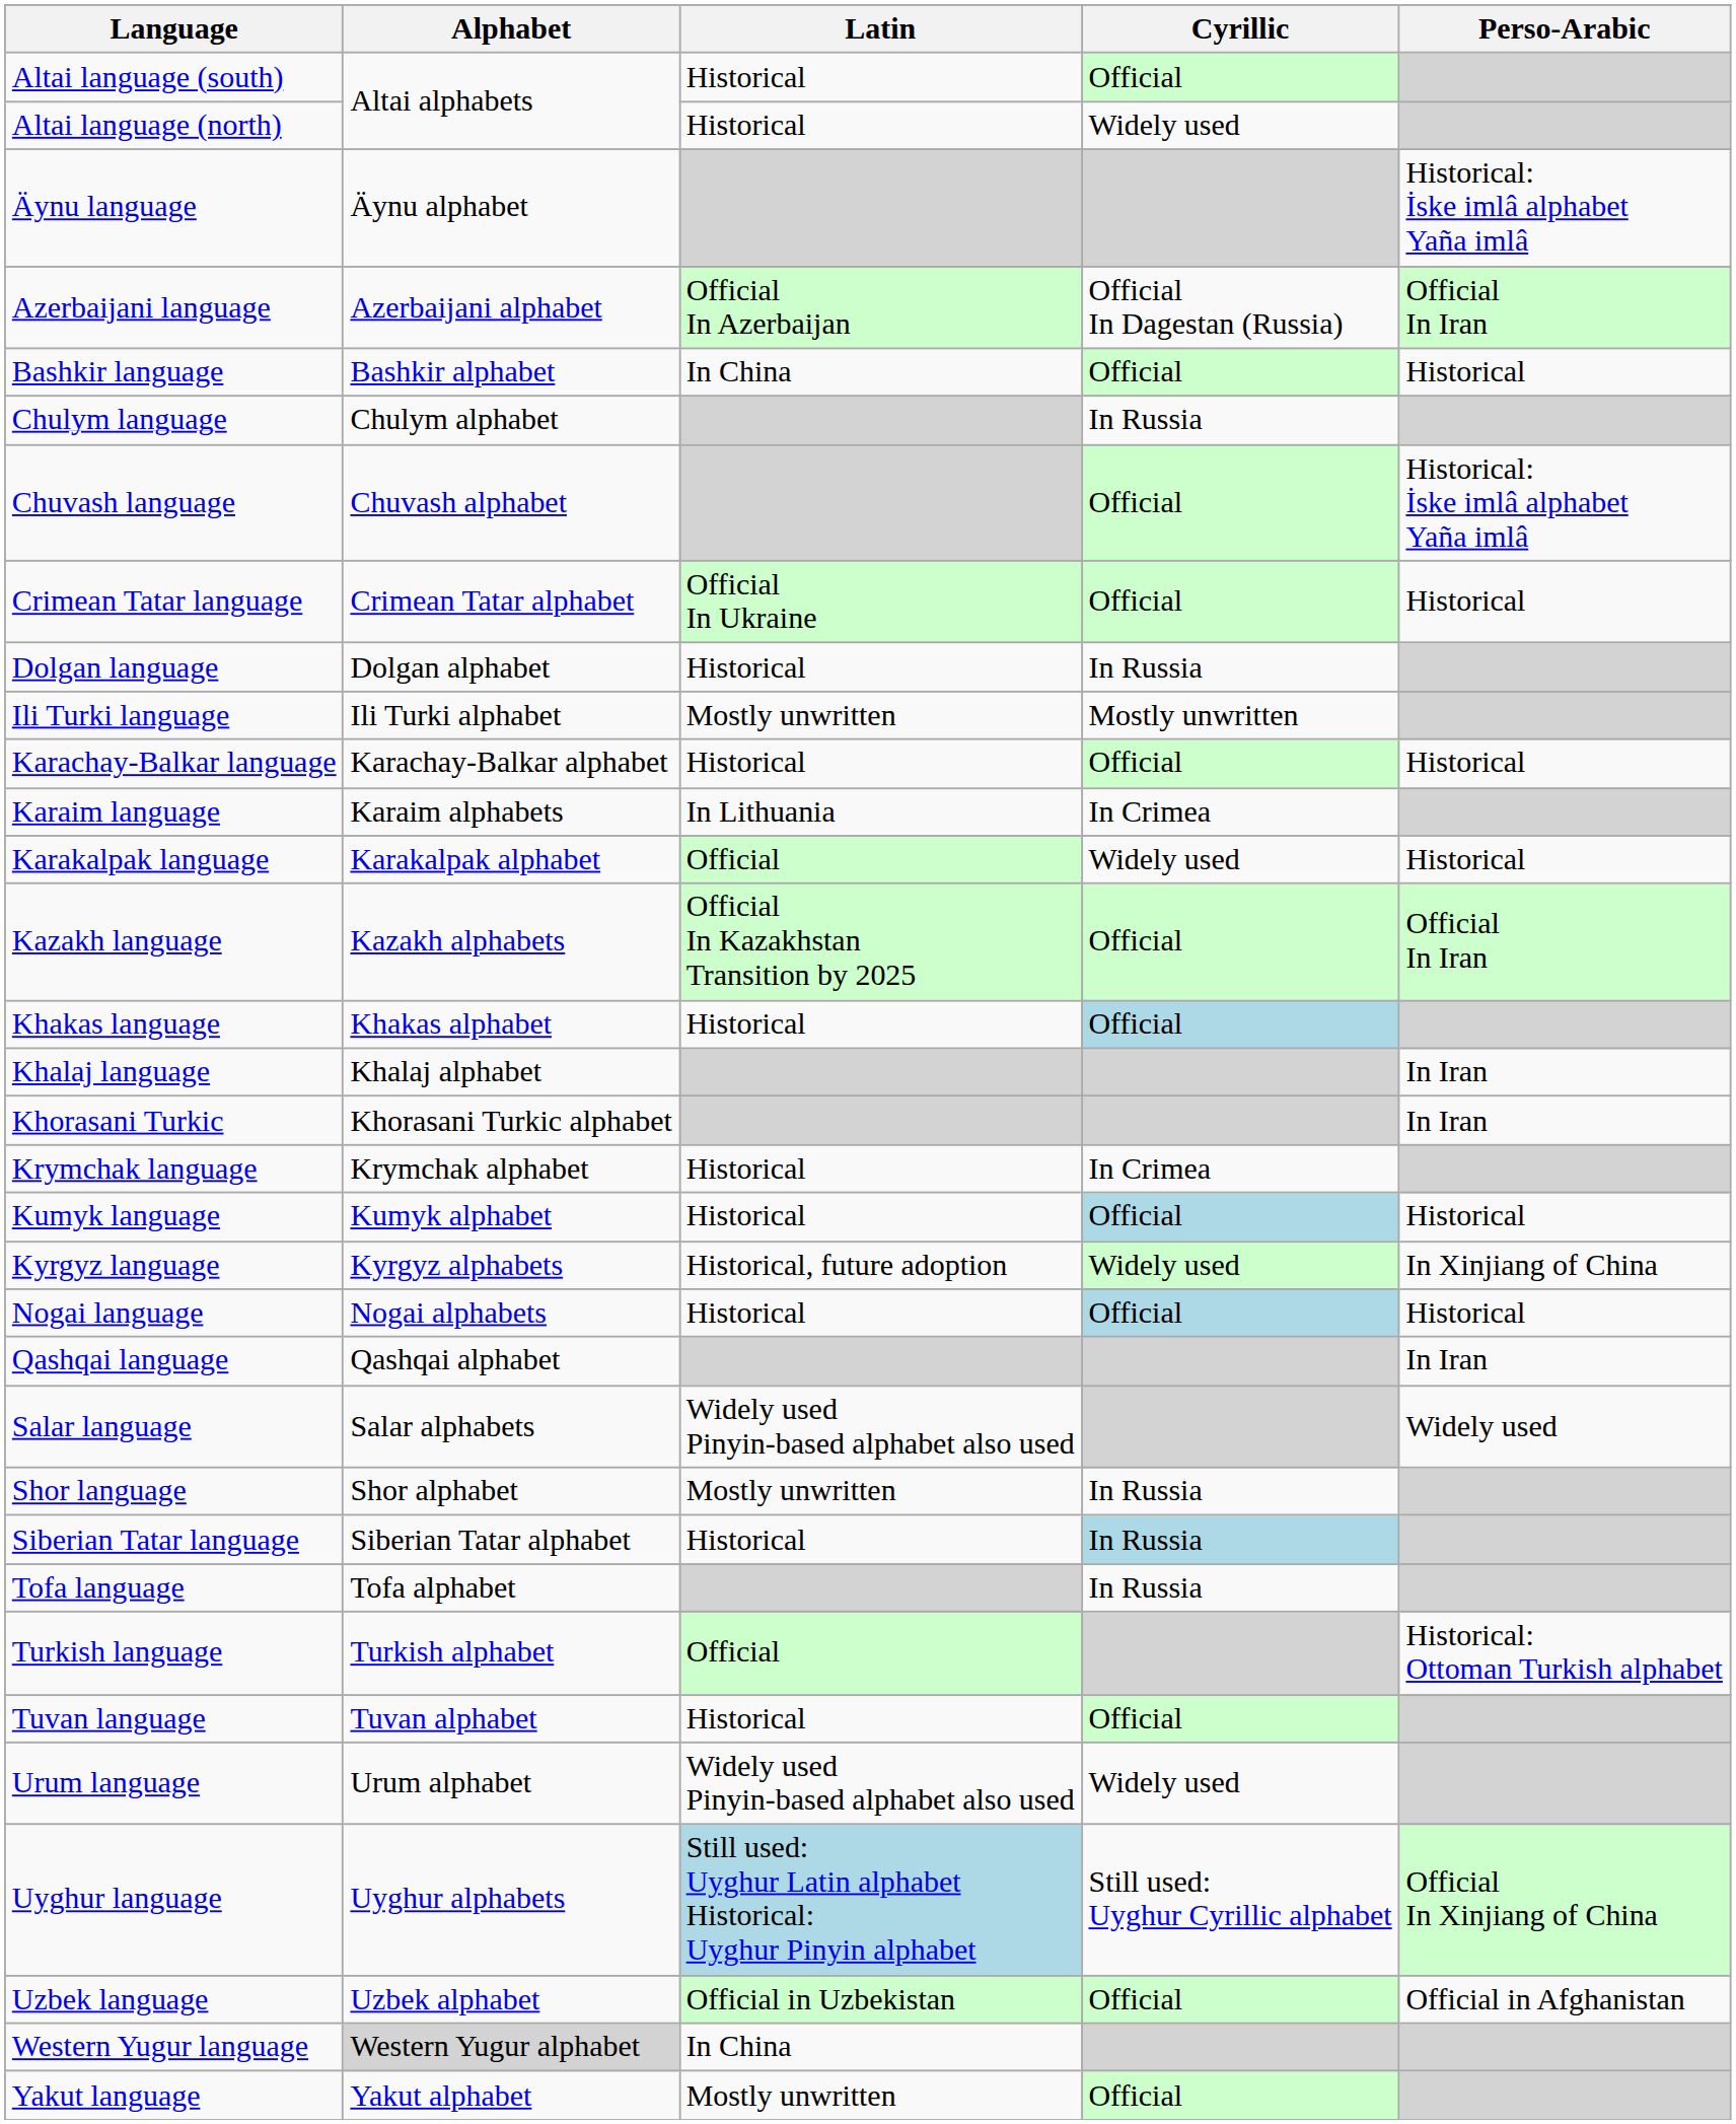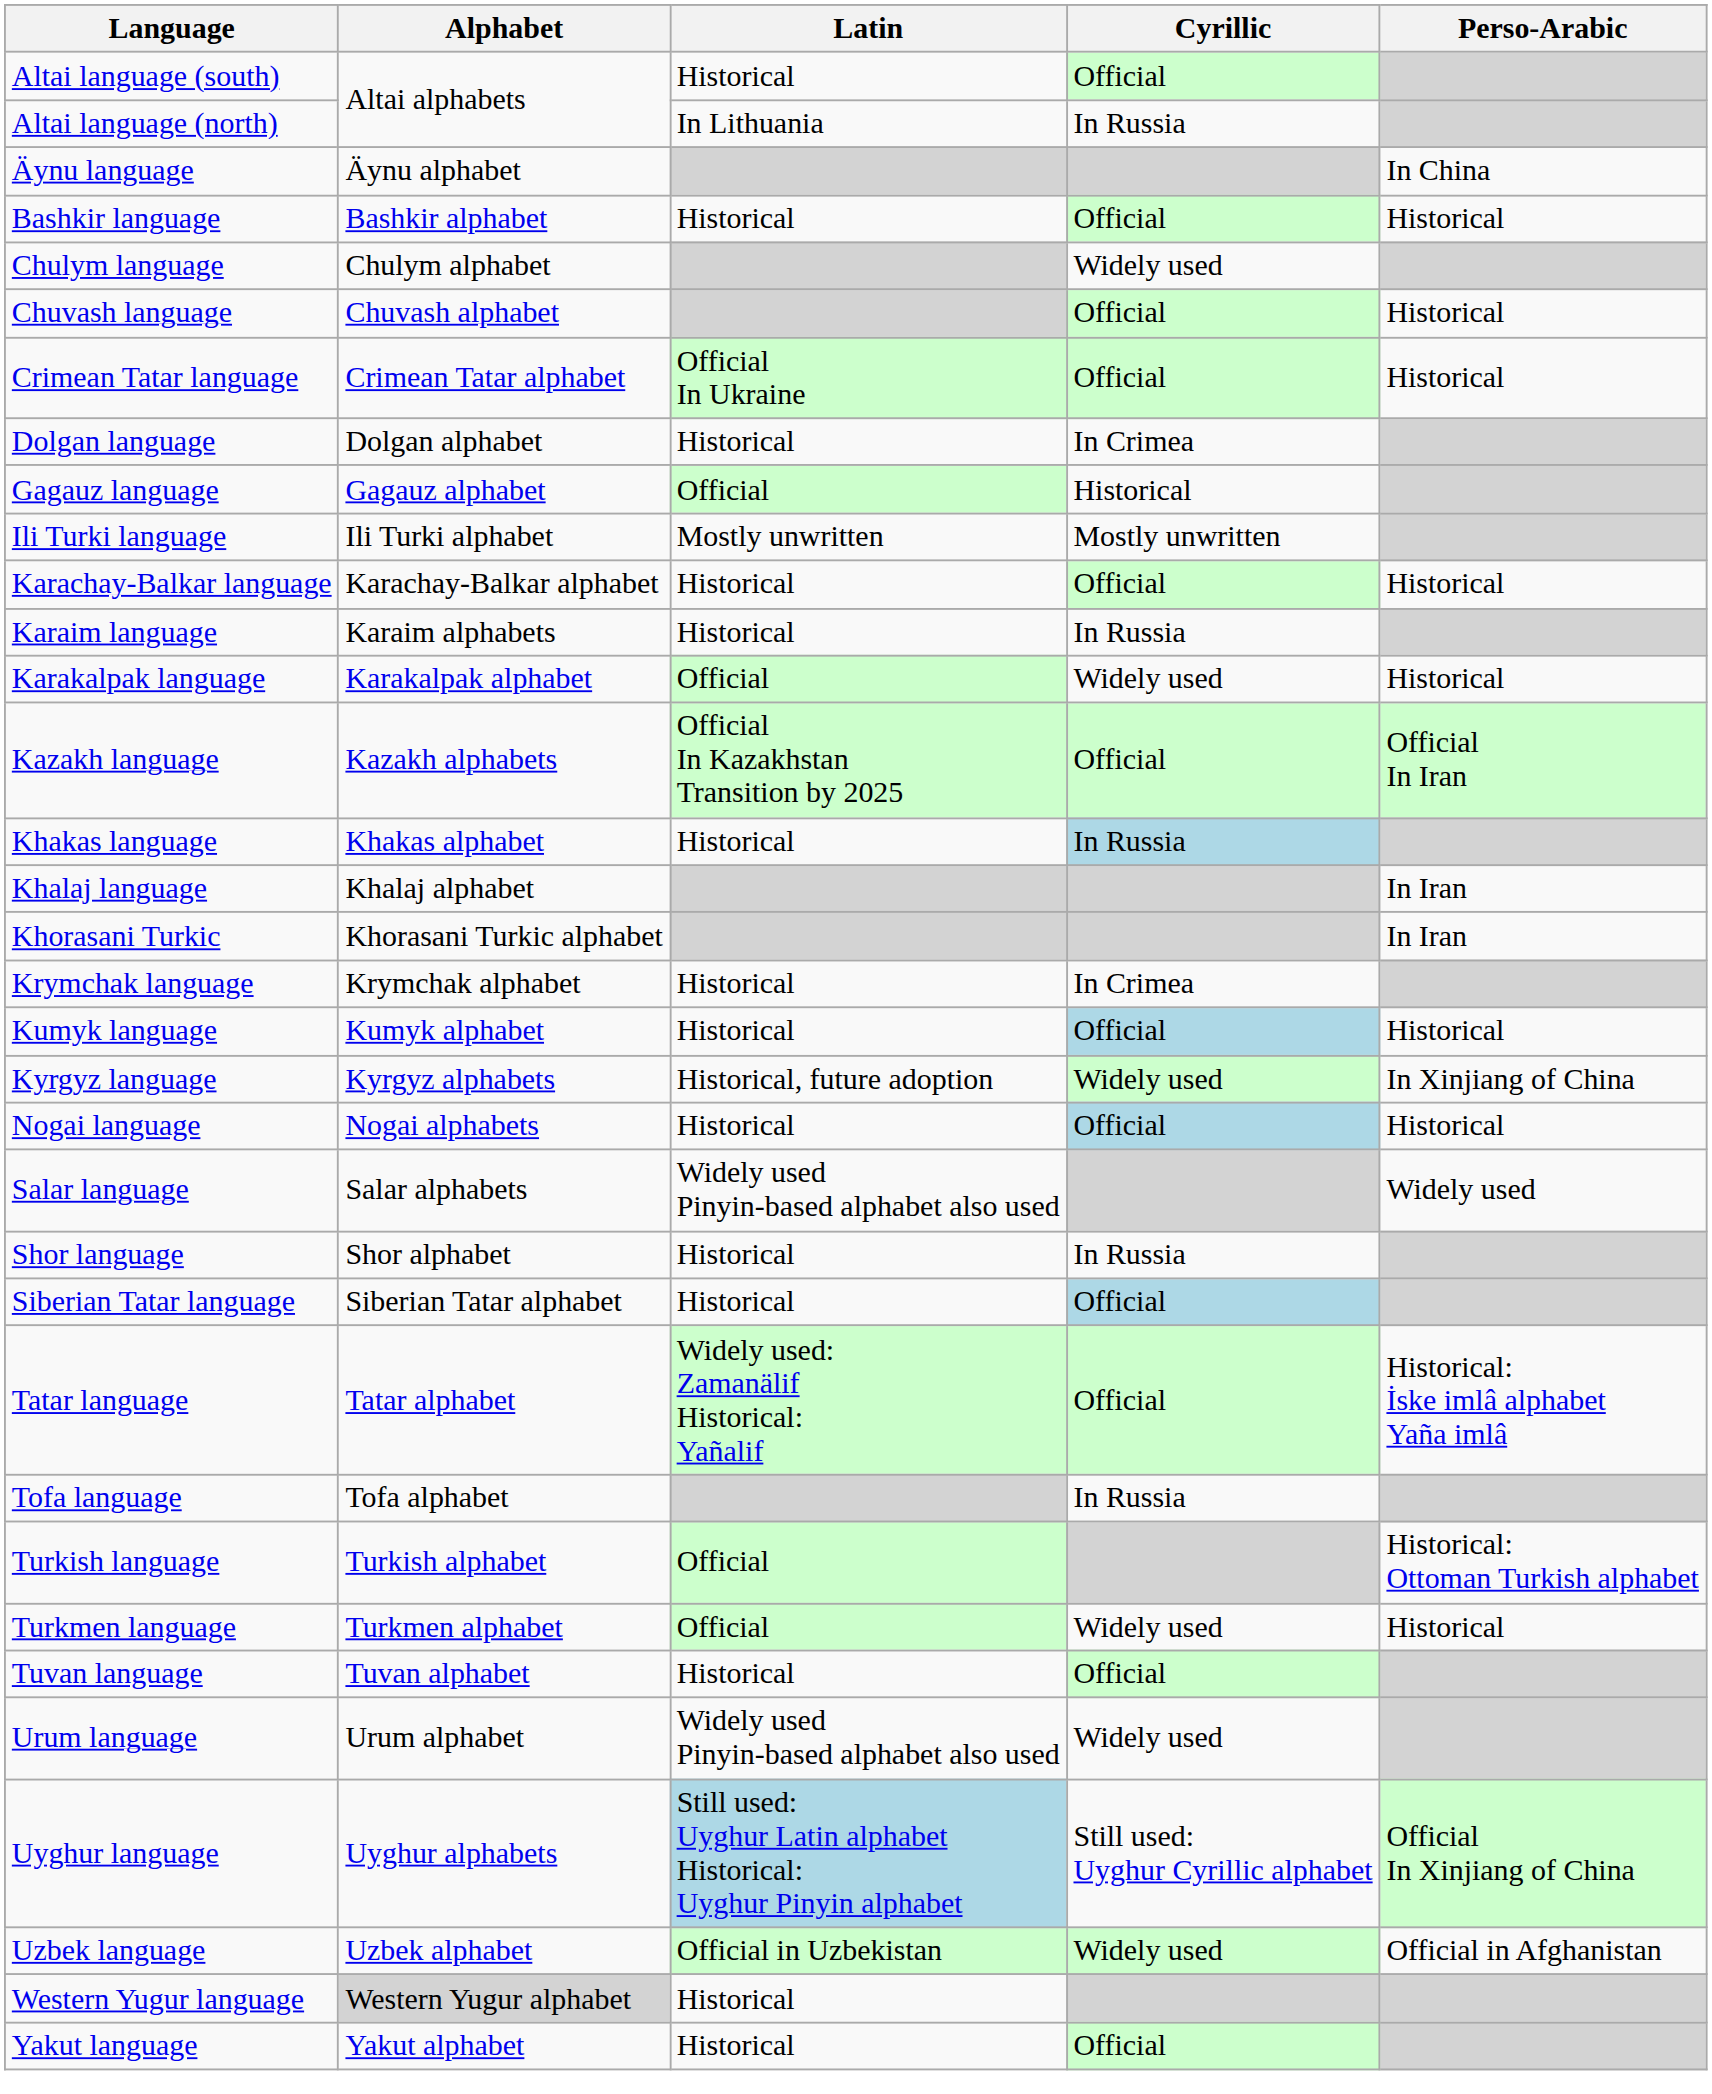 <table class="wikitable sortable">
 <tr>
 <th>Language</th>
 <th>Alphabet</th>
 <th>Latin</th>
 <th>Cyrillic</th>
 <th>Perso-Arabic</th>
 </tr>
 <tr>
 <td><a href='#'>Altai language (south)</a></td>
 <td rowspan="2">Altai alphabets</td>
 <td>Historical</td>
 <td style="background-color:#cfc;">Official</td>
 <td style="background-color:lightgray;"></td>
 </tr>
 <tr>
 <td><a href='#'>Altai language (north)</a></td>
-<td>Historical</td>
-<td>Widely used</td>
+<td>In Lithuania</td>
+<td>In Russia</td>
 <td style="background-color:lightgray;"></td>
 </tr>
 <tr>
 <td><a href='#'>Äynu language</a></td>
 <td>Äynu alphabet</td>
 <td style="background-color:lightgray;"></td>
 <td style="background-color:lightgray;"></td>
-<td>Historical:<br><a href='#'>İske imlâ alphabet</a><br><a href='#'>Yaña imlâ</a></td>
-</tr>
-<tr>
-<td><a href='#'>Azerbaijani language</a></td>
-<td><a href='#'>Azerbaijani alphabet</a></td>
-<td style="background-color:#cfc;">Official<br>In Azerbaijan</td>
-<td>Official<br>In Dagestan (Russia)</td>
-<td style="background-color:#cfc;">Official<br>In Iran</td>
+<td>In China</td>
 </tr>
 <tr>
 <td><a href='#'>Bashkir language</a></td>
 <td><a href='#'>Bashkir alphabet</a></td>
-<td>In China</td>
+<td>Historical</td>
 <td style="background-color:#cfc;">Official</td>
 <td>Historical</td>
 </tr>
 <tr>
 <td><a href='#'>Chulym language</a></td>
 <td>Chulym alphabet</td>
 <td style="background-color:lightgray;"></td>
-<td>In Russia</td>
+<td>Widely used</td>
 <td style="background-color:lightgray;"></td>
 </tr>
 <tr>
 <td><a href='#'>Chuvash language</a></td>
 <td><a href='#'>Chuvash alphabet</a></td>
 <td style="background-color:lightgray;"></td>
 <td style="background-color:#cfc;">Official</td>
-<td>Historical:<br><a href='#'>İske imlâ alphabet</a><br><a href='#'>Yaña imlâ</a></td>
+<td>Historical</td>
 </tr>
 <tr>
 <td><a href='#'>Crimean Tatar language</a></td>
 <td><a href='#'>Crimean Tatar alphabet</a></td>
 <td style="background-color:#cfc;">Official<br>In Ukraine</td>
 <td style="background-color:#cfc;">Official</td>
 <td>Historical</td>
 </tr>
 <tr>
 <td><a href='#'>Dolgan language</a></td>
 <td>Dolgan alphabet</td>
 <td>Historical</td>
-<td>In Russia</td>
+<td>In Crimea</td>
+<td style="background-color:lightgray;"></td>
+</tr>
+<tr>
+<td><a href='#'>Gagauz language</a></td>
+<td><a href='#'>Gagauz alphabet</a></td>
+<td style="background-color:#cfc;">Official</td>
+<td>Historical</td>
 <td style="background-color:lightgray;"></td>
 </tr>
 <tr>
 <td><a href='#'>Ili Turki language</a></td>
 <td>Ili Turki alphabet</td>
 <td>Mostly unwritten</td>
 <td>Mostly unwritten</td>
 <td style="background-color:lightgray;"></td>
 </tr>
 <tr>
 <td><a href='#'>Karachay-Balkar language</a></td>
 <td>Karachay-Balkar alphabet</td>
 <td>Historical</td>
 <td style="background-color:#cfc;">Official</td>
 <td>Historical</td>
 </tr>
 <tr>
 <td><a href='#'>Karaim language</a></td>
 <td>Karaim alphabets</td>
-<td>In Lithuania</td>
-<td>In Crimea</td>
+<td>Historical</td>
+<td>In Russia</td>
 <td style="background-color:lightgray;"></td>
 </tr>
 <tr>
 <td><a href='#'>Karakalpak language</a></td>
 <td><a href='#'>Karakalpak alphabet</a></td>
 <td style="background-color:#cfc;">Official</td>
 <td>Widely used</td>
 <td>Historical</td>
 </tr>
 <tr>
 <td><a href='#'>Kazakh language</a></td>
 <td><a href='#'>Kazakh alphabets</a></td>
 <td style="background-color:#cfc;">Official<br>In Kazakhstan<br>Transition by 2025</td>
 <td style="background-color:#cfc;">Official</td>
 <td style="background-color:#cfc;">Official<br>In Iran</td>
 </tr>
 <tr>
 <td><a href='#'>Khakas language</a></td>
 <td><a href='#'>Khakas alphabet</a></td>
 <td>Historical</td>
-<td style="background-color:#add8e6;">Official</td>
+<td style="background-color:#add8e6;">In Russia</td>
 <td style="background-color:lightgray;"></td>
 </tr>
 <tr>
 <td><a href='#'>Khalaj language</a></td>
 <td>Khalaj alphabet</td>
 <td style="background-color:lightgray;"></td>
 <td style="background-color:lightgray;"></td>
 <td>In Iran</td>
 </tr>
 <tr>
 <td><a href='#'>Khorasani Turkic</a></td>
 <td>Khorasani Turkic alphabet</td>
 <td style="background-color:lightgray;"></td>
 <td style="background-color:lightgray;"></td>
 <td>In Iran</td>
 </tr>
 <tr>
 <td><a href='#'>Krymchak language</a></td>
 <td>Krymchak alphabet</td>
 <td>Historical</td>
 <td>In Crimea</td>
 <td style="background-color:lightgray;"></td>
 </tr>
 <tr>
 <td><a href='#'>Kumyk language</a></td>
 <td><a href='#'>Kumyk alphabet</a></td>
 <td>Historical</td>
 <td style="background-color:#add8e6;">Official</td>
 <td>Historical</td>
 </tr>
 <tr>
 <td><a href='#'>Kyrgyz language</a></td>
 <td><a href='#'>Kyrgyz alphabets</a></td>
 <td>Historical, future adoption</td>
 <td style="background-color:#cfc;">Widely used</td>
 <td>In Xinjiang of China</td>
 </tr>
 <tr>
 <td><a href='#'>Nogai language</a></td>
 <td><a href='#'>Nogai alphabets</a></td>
 <td>Historical</td>
 <td style="background-color:#add8e6;">Official</td>
 <td>Historical</td>
 </tr>
 <tr>
-<td><a href='#'>Qashqai language</a></td>
-<td>Qashqai alphabet</td>
-<td style="background-color:lightgray;"></td>
-<td style="background-color:lightgray;"></td>
-<td>In Iran</td>
-</tr>
-<tr>
 <td><a href='#'>Salar language</a></td>
 <td>Salar alphabets</td>
 <td>Widely used<br>Pinyin-based alphabet also used</td>
 <td style="background-color:lightgray;"></td>
 <td>Widely used</td>
 </tr>
 <tr>
 <td><a href='#'>Shor language</a></td>
 <td>Shor alphabet</td>
-<td>Mostly unwritten</td>
+<td>Historical</td>
 <td>In Russia</td>
 <td style="background-color:lightgray;"></td>
 </tr>
 <tr>
 <td><a href='#'>Siberian Tatar language</a></td>
 <td>Siberian Tatar alphabet</td>
 <td>Historical</td>
-<td style="background-color:#add8e6;">In Russia</td>
+<td style="background-color:#add8e6;">Official</td>
 <td style="background-color:lightgray;"></td>
+</tr>
+<tr>
+<td><a href='#'>Tatar language</a></td>
+<td><a href='#'>Tatar alphabet</a></td>
+<td style="background-color:#cfc;">Widely used:<br><a href='#'>Zamanälif</a><br>Historical:<br><a href='#'>Yañalif</a></td>
+<td style="background-color:#cfc;">Official</td>
+<td>Historical:<br><a href='#'>İske imlâ alphabet</a><br><a href='#'>Yaña imlâ</a></td>
 </tr>
 <tr>
 <td><a href='#'>Tofa language</a></td>
 <td>Tofa alphabet</td>
 <td style="background-color:lightgray;"></td>
 <td>In Russia</td>
 <td style="background-color:lightgray;"></td>
 </tr>
 <tr>
 <td><a href='#'>Turkish language</a></td>
 <td><a href='#'>Turkish alphabet</a></td>
 <td style="background-color:#cfc;">Official</td>
 <td style="background-color:lightgray;"></td>
 <td>Historical:<br><a href='#'>Ottoman Turkish alphabet</a></td>
+</tr>
+<tr>
+<td><a href='#'>Turkmen language</a></td>
+<td><a href='#'>Turkmen alphabet</a></td>
+<td style="background-color:#cfc;">Official</td>
+<td>Widely used</td>
+<td>Historical</td>
 </tr>
 <tr>
 <td><a href='#'>Tuvan language</a></td>
 <td><a href='#'>Tuvan alphabet</a></td>
 <td>Historical</td>
 <td style="background-color:#cfc;">Official</td>
 <td style="background-color:lightgray;"></td>
 </tr>
 <tr>
 <td><a href='#'>Urum language</a></td>
 <td>Urum alphabet</td>
 <td>Widely used<br>Pinyin-based alphabet also used</td>
 <td>Widely used</td>
 <td style="background-color:lightgray;"></td>
 </tr>
 <tr>
 <td><a href='#'>Uyghur language</a></td>
 <td><a href='#'>Uyghur alphabets</a></td>
 <td style="background-color:#add8e6;">Still used:<br><a href='#'>Uyghur Latin alphabet</a><br>Historical:<br><a href='#'>Uyghur Pinyin alphabet</a></td>
 <td>Still used:<br><a href='#'>Uyghur Cyrillic alphabet</a></td>
 <td style="background-color:#cfc;">Official<br>In Xinjiang of China</td>
 </tr>
 <tr>
 <td><a href='#'>Uzbek language</a></td>
 <td><a href='#'>Uzbek alphabet</a></td>
 <td style="background-color:#cfc;">Official in Uzbekistan</td>
-<td style="background-color:#cfc;">Official</td>
+<td style="background-color:#cfc;">Widely used</td>
 <td>Official in Afghanistan</td>
 </tr>
 <tr>
 <td><a href='#'>Western Yugur language</a></td>
 <td style="background: lightgrey;">Western Yugur alphabet</td>
-<td>In China</td>
+<td>Historical</td>
 <td style="background-color:lightgray;"></td>
 <td style="background-color:lightgray;"></td>
 </tr>
 <tr>
 <td><a href='#'>Yakut language</a></td>
 <td><a href='#'>Yakut alphabet</a></td>
-<td>Mostly unwritten</td>
+<td>Historical</td>
 <td style="background-color:#cfc;">Official</td>
 <td style="background-color:lightgray;"></td>
 </tr>
 </table>
